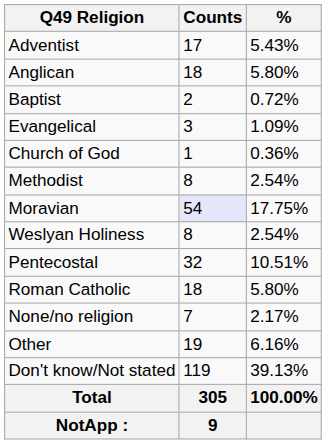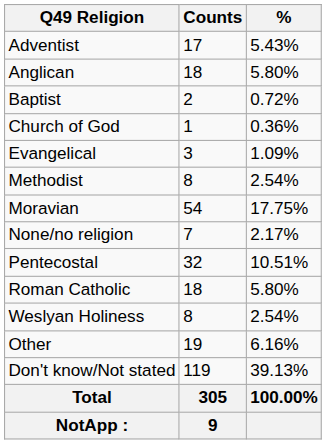 <table class="wikitable sortable">
 <tr>
 <th>Q49 Religion</th>
 <th>Counts</th>
 <th>%</th>
 </tr>
 <tr>
 <td>Adventist</td>
 <td>17</td>
 <td>5.43%</td>
 </tr>
 <tr>
 <td>Anglican</td>
 <td>18</td>
 <td>5.80%</td>
 </tr>
 <tr>
 <td>Baptist</td>
 <td>2</td>
 <td>0.72%</td>
 </tr>
 <tr>
+<td>Church of God</td>
+<td>1</td>
+<td>0.36%</td>
+</tr>
+<tr>
 <td>Evangelical</td>
 <td>3</td>
 <td>1.09%</td>
-</tr>
-<tr>
-<td>Church of God</td>
-<td>1</td>
-<td>0.36%</td>
 </tr>
 <tr>
 <td>Methodist</td>
 <td>8</td>
 <td>2.54%</td>
 </tr>
 <tr>
 <td>Moravian</td>
-<td style="background: lavender;">54</td>
+<td>54</td>
 <td>17.75%</td>
 </tr>
 <tr>
-<td>Weslyan Holiness</td>
-<td>8</td>
-<td>2.54%</td>
+<td>None/no religion</td>
+<td>7</td>
+<td>2.17%</td>
 </tr>
 <tr>
 <td>Pentecostal</td>
 <td>32</td>
 <td>10.51%</td>
 </tr>
 <tr>
 <td>Roman Catholic</td>
 <td>18</td>
 <td>5.80%</td>
 </tr>
 <tr>
-<td>None/no religion</td>
-<td>7</td>
-<td>2.17%</td>
+<td>Weslyan Holiness</td>
+<td>8</td>
+<td>2.54%</td>
 </tr>
 <tr>
 <td>Other</td>
 <td>19</td>
 <td>6.16%</td>
 </tr>
 <tr>
 <td>Don't know/Not stated</td>
 <td>119</td>
 <td>39.13%</td>
 </tr>
 <tr>
 <th>Total</th>
 <th>305</th>
 <th>100.00%</th>
 </tr>
 <tr>
 <th>NotApp :</th>
 <th>9</th>
 <th></th>
 </tr>
 </table>
